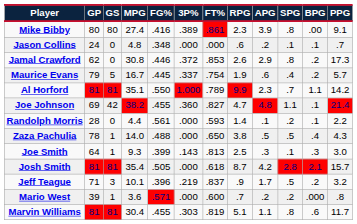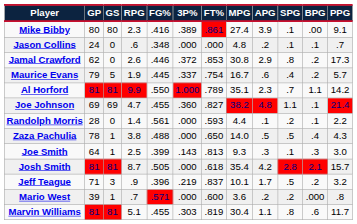 <table class="wikitable sortable" style="text-align:right;">
 <tr>
 <th style="background:#0C2340; color:#FFFFFF; border-top:#C8102E 3px solid; border-bottom:#C8102E 3px solid;">Player</th>
 <th style="background:#0C2340; color:#FFFFFF; border-top:#C8102E 3px solid; border-bottom:#C8102E 3px solid;">GP</th>
 <th style="background:#0C2340; color:#FFFFFF; border-top:#C8102E 3px solid; border-bottom:#C8102E 3px solid;">GS</th>
-<th style="background:#0C2340; color:#FFFFFF; border-top:#C8102E 3px solid; border-bottom:#C8102E 3px solid;">MPG</th>
+<th style="background:#0C2340; color:#FFFFFF; border-top:#C8102E 3px solid; border-bottom:#C8102E 3px solid;">RPG</th>
 <th style="background:#0C2340; color:#FFFFFF; border-top:#C8102E 3px solid; border-bottom:#C8102E 3px solid;">FG%</th>
 <th style="background:#0C2340; color:#FFFFFF; border-top:#C8102E 3px solid; border-bottom:#C8102E 3px solid;">3P%</th>
 <th style="background:#0C2340; color:#FFFFFF; border-top:#C8102E 3px solid; border-bottom:#C8102E 3px solid;">FT%</th>
-<th style="background:#0C2340; color:#FFFFFF; border-top:#C8102E 3px solid; border-bottom:#C8102E 3px solid;">RPG</th>
+<th style="background:#0C2340; color:#FFFFFF; border-top:#C8102E 3px solid; border-bottom:#C8102E 3px solid;">MPG</th>
 <th style="background:#0C2340; color:#FFFFFF; border-top:#C8102E 3px solid; border-bottom:#C8102E 3px solid;">APG</th>
 <th style="background:#0C2340; color:#FFFFFF; border-top:#C8102E 3px solid; border-bottom:#C8102E 3px solid;">SPG</th>
 <th style="background:#0C2340; color:#FFFFFF; border-top:#C8102E 3px solid; border-bottom:#C8102E 3px solid;">BPG</th>
 <th style="background:#0C2340; color:#FFFFFF; border-top:#C8102E 3px solid; border-bottom:#C8102E 3px solid;">PPG</th>
 </tr>
 <tr style="text-align:center;" bgcolor="">
 <td><strong><a href='#'>Mike Bibby</a></strong></td>
 <td>80</td>
 <td>80</td>
-<td>27.4</td>
+<td>2.3</td>
 <td>.416</td>
 <td>.389</td>
 <td style="background:#f00; color:navy;">.861</td>
-<td>2.3</td>
+<td>27.4</td>
 <td>3.9</td>
-<td>.8</td>
+<td>.1</td>
 <td>.00</td>
 <td>9.1</td>
 </tr>
 <tr style="text-align:center; background:#f0f0f0;">
 <td><strong><a href='#'>Jason Collins</a></strong></td>
 <td>24</td>
 <td>0</td>
-<td>4.8</td>
+<td>.6</td>
 <td>.348</td>
 <td>.000</td>
 <td>.000</td>
-<td>.6</td>
+<td>4.8</td>
 <td>.2</td>
 <td>.1</td>
 <td>.1</td>
 <td>.7</td>
 </tr>
 <tr style="text-align:center;" bgcolor="">
 <td><strong><a href='#'>Jamal Crawford</a></strong></td>
 <td>62</td>
 <td>0</td>
-<td>30.8</td>
+<td>2.6</td>
 <td>.446</td>
 <td>.372</td>
 <td>.853</td>
-<td>2.6</td>
+<td>30.8</td>
 <td>2.9</td>
 <td>.8</td>
 <td>.2</td>
 <td>17.3</td>
 </tr>
 <tr style="text-align:center; background:#f0f0f0;">
 <td><strong><a href='#'>Maurice Evans</a></strong></td>
 <td>79</td>
 <td>5</td>
-<td>16.7</td>
+<td>1.9</td>
 <td>.445</td>
 <td>.337</td>
 <td>.754</td>
-<td>1.9</td>
+<td>16.7</td>
 <td>.6</td>
 <td>.4</td>
 <td>.2</td>
 <td>5.7</td>
 </tr>
 <tr style="text-align:center;" bgcolor="">
 <td><strong><a href='#'>Al Horford</a></strong></td>
 <td style="background:#f00; color:navy;">81</td>
 <td style="background:#f00; color:navy;">81</td>
-<td>35.1</td>
+<td style="background:#f00; color:navy;">9.9</td>
 <td>.550</td>
 <td style="background:#f00; color:navy;">1.000</td>
 <td>.789</td>
-<td style="background:#f00; color:navy;">9.9</td>
+<td>35.1</td>
 <td>2.3</td>
 <td>.7</td>
 <td>1.1</td>
 <td>14.2</td>
 </tr>
 <tr style="text-align:center; background:#f0f0f0;">
 <td><strong><a href='#'>Joe Johnson</a></strong></td>
 <td>69</td>
-<td>42</td>
-<td style="background:#f00; color:navy;">38.2</td>
+<td>69</td>
+<td>4.7</td>
 <td>.455</td>
 <td>.360</td>
 <td>.827</td>
-<td>4.7</td>
+<td style="background:#f00; color:navy;">38.2</td>
 <td style="background:#f00; color:navy;">4.8</td>
 <td>1.1</td>
 <td>.1</td>
 <td style="background:#f00; color:navy;">21.4</td>
 </tr>
 <tr style="text-align:center;" bgcolor="">
 <td><strong><a href='#'>Randolph Morris</a></strong></td>
 <td>28</td>
 <td>0</td>
-<td>4.4</td>
+<td>1.4</td>
 <td>.561</td>
 <td>.000</td>
 <td>.593</td>
-<td>1.4</td>
+<td>4.4</td>
 <td>.1</td>
 <td>.2</td>
 <td>.1</td>
 <td>2.2</td>
 </tr>
 <tr style="text-align:center; background:#f0f0f0;">
 <td><strong><a href='#'>Zaza Pachulia</a></strong></td>
 <td>78</td>
 <td>1</td>
-<td>14.0</td>
+<td>3.8</td>
 <td>.488</td>
 <td>.000</td>
 <td>.650</td>
-<td>3.8</td>
+<td>14.0</td>
 <td>.5</td>
 <td>.5</td>
 <td>.4</td>
 <td>4.3</td>
 </tr>
 <tr style="text-align:center;" bgcolor="">
 <td><strong><a href='#'>Joe Smith</a></strong></td>
 <td>64</td>
 <td>1</td>
-<td>9.3</td>
+<td>2.5</td>
 <td>.399</td>
 <td>.143</td>
 <td>.813</td>
-<td>2.5</td>
+<td>9.3</td>
 <td>.3</td>
 <td>.1</td>
 <td>.3</td>
 <td>3.0</td>
 </tr>
 <tr style="text-align:center; background:#f0f0f0;">
 <td><strong><a href='#'>Josh Smith</a></strong></td>
 <td style="background:#f00; color:navy;">81</td>
 <td style="background:#f00; color:navy;">81</td>
-<td>35.4</td>
+<td>8.7</td>
 <td>.505</td>
 <td>.000</td>
 <td>.618</td>
-<td>8.7</td>
+<td>35.4</td>
 <td>4.2</td>
 <td style="background:#f00; color:navy;">2.8</td>
 <td style="background:#f00; color:navy;">2.1</td>
 <td>15.7</td>
 </tr>
 <tr style="text-align:center;" bgcolor="">
 <td><strong><a href='#'>Jeff Teague</a></strong></td>
 <td>71</td>
 <td>3</td>
-<td>10.1</td>
+<td>.9</td>
 <td>.396</td>
 <td>.219</td>
 <td>.837</td>
-<td>.9</td>
+<td>10.1</td>
 <td>1.7</td>
 <td>.5</td>
 <td>.2</td>
 <td>3.2</td>
 </tr>
 <tr style="text-align:center; background:#f0f0f0;">
 <td><strong><a href='#'>Mario West</a></strong></td>
 <td>39</td>
 <td>1</td>
-<td>3.6</td>
+<td>.7</td>
 <td style="background:#f00; color:navy;">.571</td>
 <td>.000</td>
 <td>.600</td>
-<td>.7</td>
+<td>3.6</td>
 <td>.2</td>
 <td>.2</td>
 <td>.000</td>
 <td>.8</td>
 </tr>
 <tr style="text-align:center;" bgcolor="">
 <td><strong><a href='#'>Marvin Williams</a></strong></td>
 <td style="background:#f00; color:navy;">81</td>
 <td style="background:#f00; color:navy;">81</td>
-<td>30.4</td>
+<td>5.1</td>
 <td>.455</td>
 <td>.303</td>
 <td>.819</td>
-<td>5.1</td>
+<td>30.4</td>
 <td>1.1</td>
 <td>.8</td>
 <td>.6</td>
 <td>11.7</td>
 </tr>
 </table>
